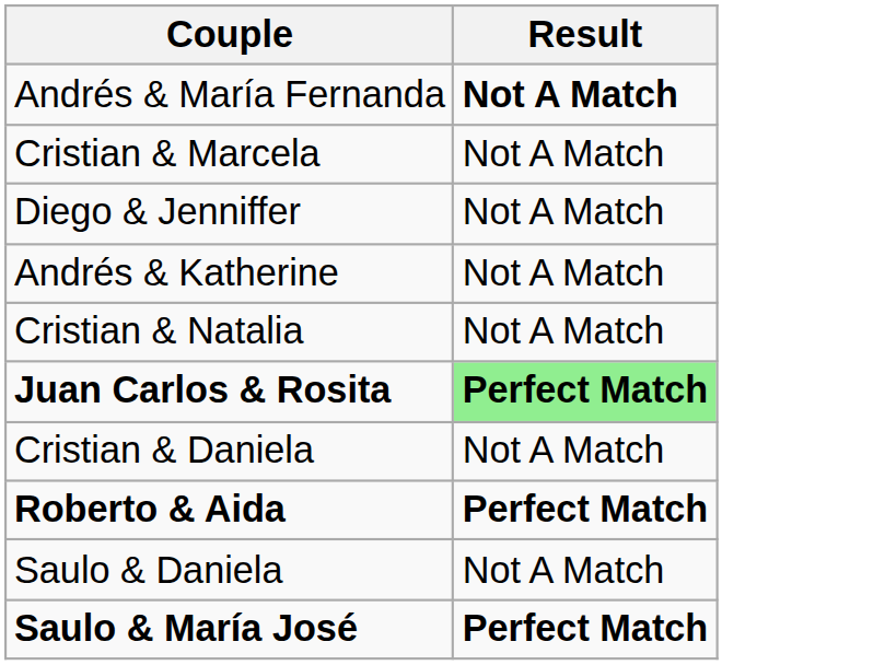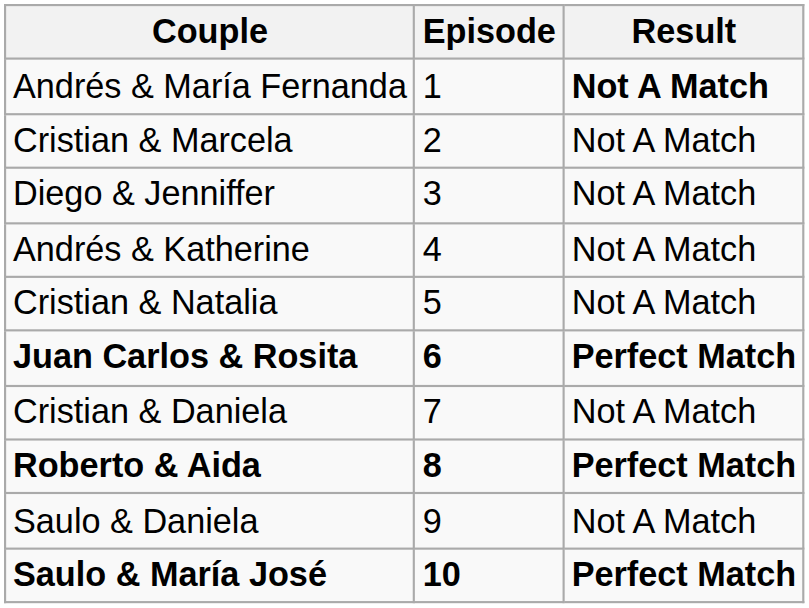 <table class="wikitable">
 <tr valign="bottom">
 <th>Couple</th>
+<th>Episode</th>
 <th>Result</th>
 </tr>
 <tr>
 <td>Andrés & María Fernanda</td>
+<td>1</td>
 <td><strong>Not A Match</strong></td>
 </tr>
 <tr>
 <td>Cristian & Marcela</td>
+<td>2</td>
 <td>Not A Match</td>
 </tr>
 <tr>
 <td>Diego & Jenniffer</td>
+<td>3</td>
 <td>Not A Match</td>
 </tr>
 <tr>
 <td>Andrés & Katherine</td>
+<td>4</td>
 <td>Not A Match</td>
 </tr>
 <tr>
 <td>Cristian & Natalia</td>
+<td>5</td>
 <td>Not A Match</td>
 </tr>
 <tr>
 <td><strong>Juan Carlos & Rosita</strong></td>
-<td style="background: lightgreen;"><strong>Perfect Match</strong></td>
+<td><strong>6</strong></td>
+<td><strong>Perfect Match</strong></td>
 </tr>
 <tr>
 <td>Cristian & Daniela</td>
+<td>7</td>
 <td>Not A Match</td>
 </tr>
 <tr>
 <td><strong>Roberto & Aida</strong></td>
+<td><strong>8</strong></td>
 <td><strong>Perfect Match</strong></td>
 </tr>
 <tr>
 <td>Saulo & Daniela</td>
+<td>9</td>
 <td>Not A Match</td>
 </tr>
 <tr>
 <td><strong>Saulo & María José</strong></td>
+<td><strong>10</strong></td>
 <td><strong>Perfect Match</strong></td>
 </tr>
 </table>
